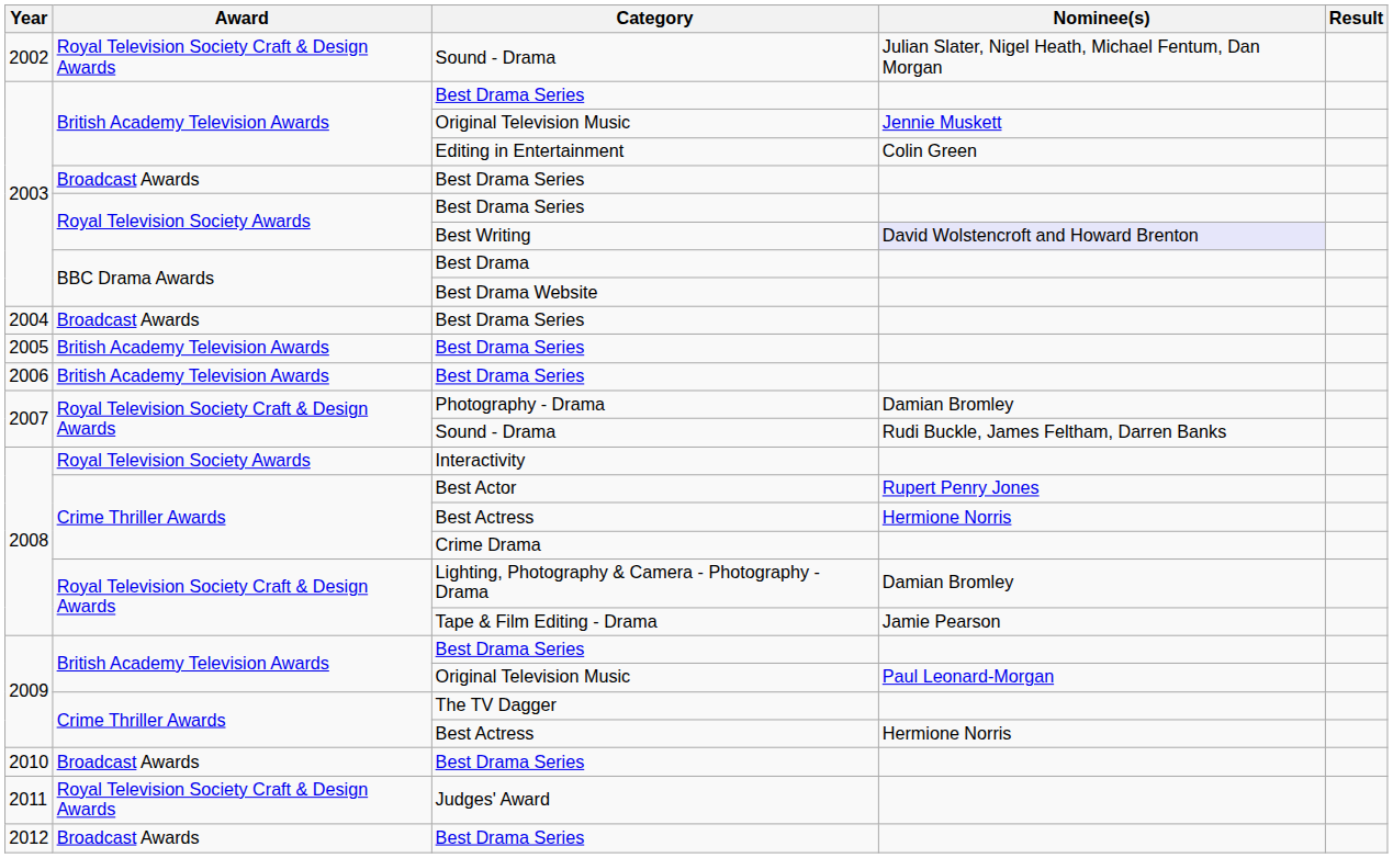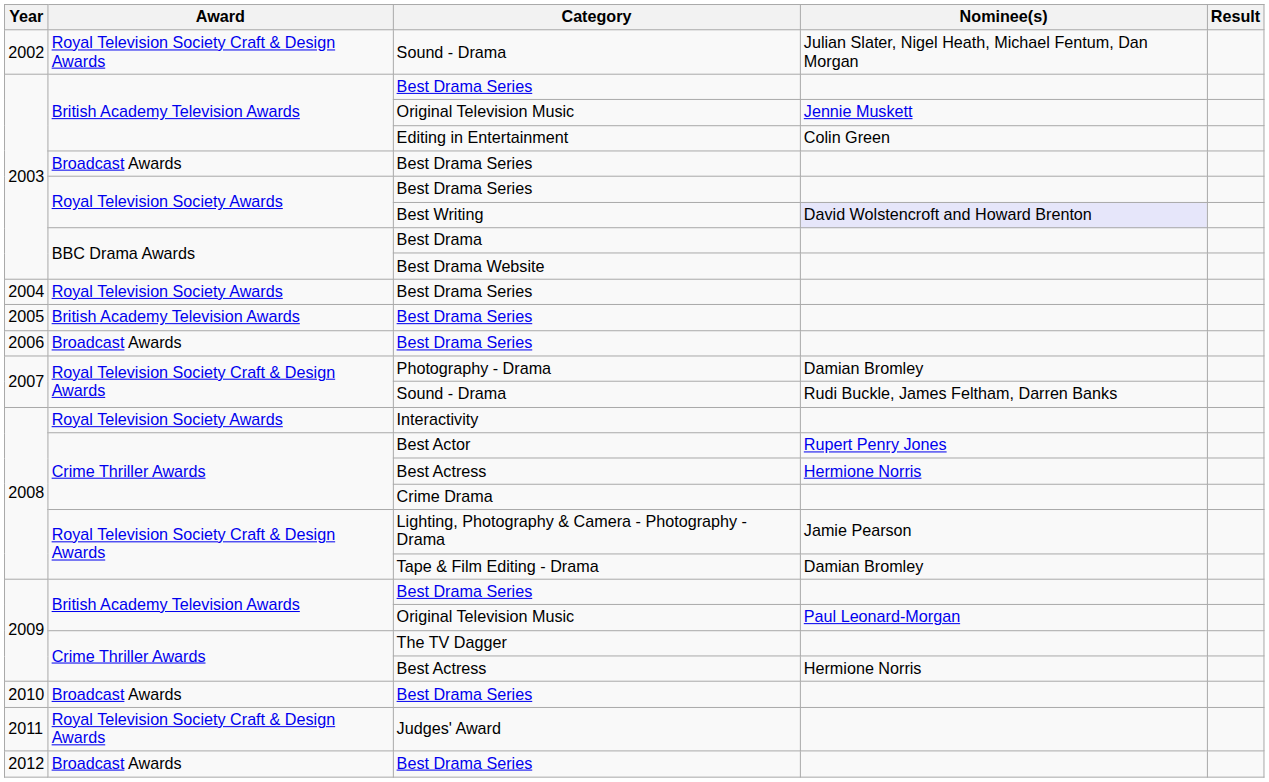 <table class="wikitable">
 <tr>
 <th>Year</th>
 <th>Award</th>
 <th>Category</th>
 <th>Nominee(s)</th>
 <th>Result</th>
 </tr>
 <tr>
 <td>2002</td>
 <td><a href='#'>Royal Television Society Craft & Design Awards</a></td>
 <td>Sound - Drama</td>
 <td>Julian Slater, Nigel Heath, Michael Fentum, Dan Morgan</td>
 <td></td>
 </tr>
 <tr>
 <td rowspan="8">2003</td>
 <td rowspan="3"><a href='#'>British Academy Television Awards</a></td>
 <td><a href='#'>Best Drama Series</a></td>
 <td></td>
 <td></td>
 </tr>
 <tr>
 <td>Original Television Music</td>
 <td><a href='#'>Jennie Muskett</a></td>
 <td></td>
 </tr>
 <tr>
 <td>Editing in Entertainment</td>
 <td>Colin Green</td>
 <td></td>
 </tr>
 <tr>
 <td><a href='#'>Broadcast</a> Awards</td>
 <td>Best Drama Series</td>
 <td></td>
 <td></td>
 </tr>
 <tr>
 <td rowspan="2"><a href='#'>Royal Television Society Awards</a></td>
 <td>Best Drama Series</td>
 <td></td>
 <td></td>
 </tr>
 <tr>
 <td>Best Writing</td>
 <td style="background: lavender;">David Wolstencroft and Howard Brenton</td>
 <td></td>
 </tr>
 <tr>
 <td rowspan="2">BBC Drama Awards</td>
 <td>Best Drama</td>
 <td></td>
 <td></td>
 </tr>
 <tr>
 <td>Best Drama Website</td>
 <td></td>
 <td></td>
 </tr>
 <tr>
 <td>2004</td>
-<td><a href='#'>Broadcast</a> Awards</td>
+<td><a href='#'>Royal Television Society Awards</a></td>
 <td>Best Drama Series</td>
 <td></td>
 <td></td>
 </tr>
 <tr>
 <td>2005</td>
 <td><a href='#'>British Academy Television Awards</a></td>
 <td><a href='#'>Best Drama Series</a></td>
 <td></td>
 <td></td>
 </tr>
 <tr>
 <td>2006</td>
-<td><a href='#'>British Academy Television Awards</a></td>
+<td><a href='#'>Broadcast</a> Awards</td>
 <td><a href='#'>Best Drama Series</a></td>
 <td></td>
 <td></td>
 </tr>
 <tr>
 <td rowspan="2">2007</td>
 <td rowspan="2"><a href='#'>Royal Television Society Craft & Design Awards</a></td>
 <td>Photography - Drama</td>
 <td>Damian Bromley</td>
 <td></td>
 </tr>
 <tr>
 <td>Sound - Drama</td>
 <td>Rudi Buckle, James Feltham, Darren Banks</td>
 <td></td>
 </tr>
 <tr>
 <td rowspan="6">2008</td>
 <td><a href='#'>Royal Television Society Awards</a></td>
 <td>Interactivity</td>
 <td></td>
 <td></td>
 </tr>
 <tr>
 <td rowspan="3"><a href='#'>Crime Thriller Awards</a></td>
 <td>Best Actor</td>
 <td><a href='#'>Rupert Penry Jones</a></td>
 <td></td>
 </tr>
 <tr>
 <td>Best Actress</td>
 <td><a href='#'>Hermione Norris</a></td>
 <td></td>
 </tr>
 <tr>
 <td>Crime Drama</td>
 <td></td>
 <td></td>
 </tr>
 <tr>
 <td rowspan="2"><a href='#'>Royal Television Society Craft & Design Awards</a></td>
 <td>Lighting, Photography & Camera - Photography - Drama</td>
-<td>Damian Bromley</td>
+<td>Jamie Pearson</td>
 <td></td>
 </tr>
 <tr>
 <td>Tape & Film Editing - Drama</td>
-<td>Jamie Pearson</td>
+<td>Damian Bromley</td>
 <td></td>
 </tr>
 <tr>
 <td rowspan="4">2009</td>
 <td rowspan="2"><a href='#'>British Academy Television Awards</a></td>
 <td><a href='#'>Best Drama Series</a></td>
 <td></td>
 <td></td>
 </tr>
 <tr>
 <td>Original Television Music</td>
 <td><a href='#'>Paul Leonard-Morgan</a></td>
 <td></td>
 </tr>
 <tr>
 <td rowspan="2"><a href='#'>Crime Thriller Awards</a></td>
 <td>The TV Dagger</td>
 <td></td>
 <td></td>
 </tr>
 <tr>
 <td>Best Actress</td>
 <td>Hermione Norris</td>
 <td></td>
 </tr>
 <tr>
 <td>2010</td>
 <td><a href='#'>Broadcast</a> Awards</td>
 <td><a href='#'>Best Drama Series</a></td>
 <td></td>
 <td></td>
 </tr>
 <tr>
 <td>2011</td>
 <td><a href='#'>Royal Television Society Craft & Design Awards</a></td>
 <td>Judges' Award</td>
 <td></td>
 <td></td>
 </tr>
 <tr>
 <td>2012</td>
 <td><a href='#'>Broadcast</a> Awards</td>
 <td><a href='#'>Best Drama Series</a></td>
 <td></td>
 <td></td>
 </tr>
 </table>
